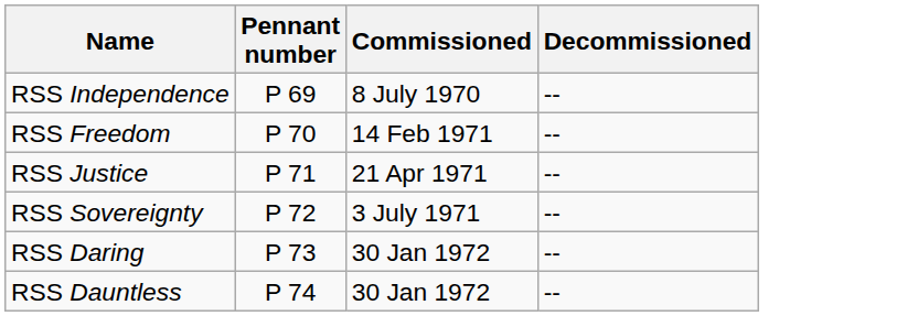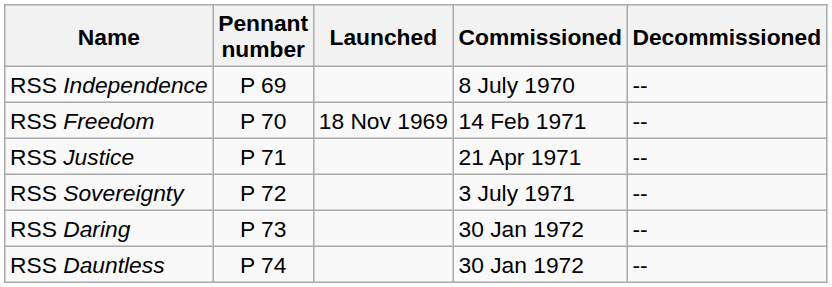 <table class="wikitable" style="font-size:95%">
 <tr>
 <th>Name</th>
 <th>Pennant<br>number</th>
+<th>Launched</th>
 <th>Commissioned</th>
 <th>Decommissioned</th>
 </tr>
 <tr>
 <td>RSS <em>Independence</em></td>
 <td style="text-align:center;">P 69</td>
+<td></td>
 <td>8 July 1970</td>
 <td>--</td>
 </tr>
 <tr>
 <td>RSS <em>Freedom</em></td>
 <td style="text-align:center;">P 70</td>
+<td>18 Nov 1969</td>
 <td>14 Feb 1971</td>
 <td>--</td>
 </tr>
 <tr>
 <td>RSS <em>Justice</em></td>
 <td style="text-align:center;">P 71</td>
+<td></td>
 <td>21 Apr 1971</td>
 <td>--</td>
 </tr>
 <tr>
 <td>RSS <em>Sovereignty</em></td>
 <td style="text-align:center;">P 72</td>
+<td></td>
 <td>3 July 1971</td>
 <td>--</td>
 </tr>
 <tr>
 <td>RSS <em>Daring</em></td>
 <td style="text-align:center;">P 73</td>
+<td></td>
 <td>30 Jan 1972</td>
 <td>--</td>
 </tr>
 <tr>
 <td>RSS <em>Dauntless</em></td>
 <td style="text-align:center;">P 74</td>
+<td></td>
 <td>30 Jan 1972</td>
 <td>--</td>
 </tr>
 </table>
